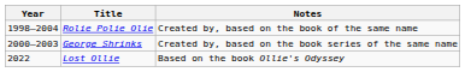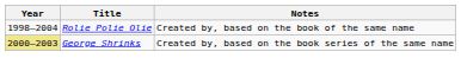 <table class="wikitable sortable">
 <tr>
 <th>Year</th>
 <th>Title</th>
 <th class="unsortable">Notes</th>
 </tr>
 <tr>
 <td>1998–2004</td>
 <td><em><a href='#'>Rolie Polie Olie</a></em></td>
 <td>Created by, based on the book of the same name</td>
 </tr>
 <tr>
-<td>2000–2003</td>
+<td style="background: khaki;">2000–2003</td>
 <td><em><a href='#'>George Shrinks</a></em></td>
 <td>Created by, based on the book series of the same name</td>
 </tr>
-<tr>
-<td>2022</td>
-<td><em><a href='#'>Lost Ollie</a></em></td>
-<td>Based on the book <em>Ollie's Odyssey</em></td>
-</tr>
 </table>
